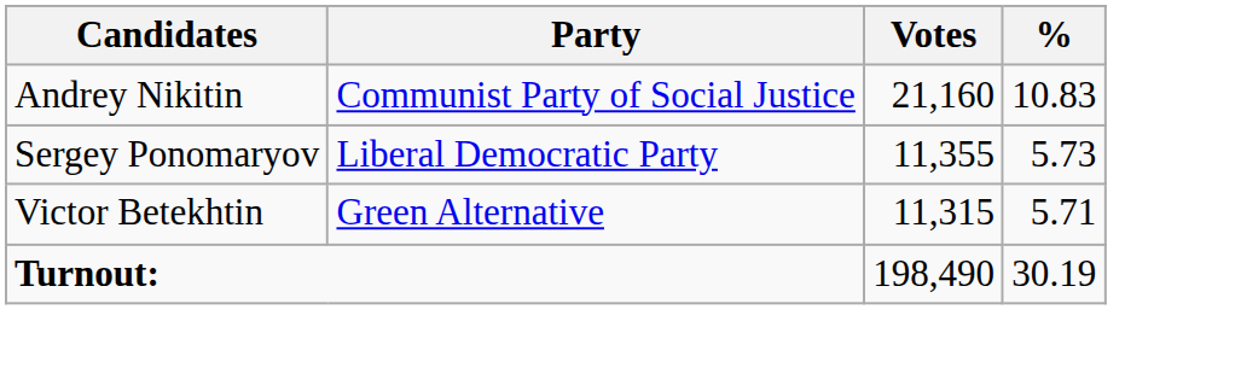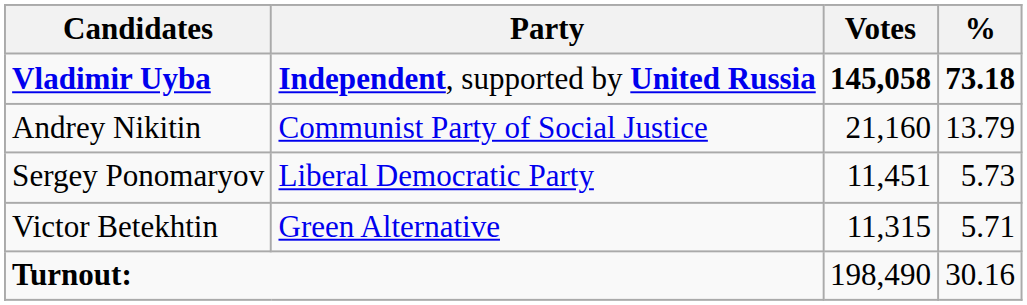 <table class="wikitable sortable">
 <tr>
 <th>Candidates</th>
 <th>Party</th>
 <th>Votes</th>
 <th>%</th>
 </tr>
 <tr>
+<td><strong><a href='#'>Vladimir Uyba</a></strong></td>
+<td><strong><a href='#'>Independent</a></strong>, supported by <strong><a href='#'>United Russia</a></strong></td>
+<td align=right><strong>145,058</strong></td>
+<td align=right><strong>73.18</strong></td>
+</tr>
+<tr>
 <td>Andrey Nikitin</td>
 <td><a href='#'>Communist Party of Social Justice</a></td>
 <td align=right>21,160</td>
-<td align=right>10.83</td>
+<td align=right>13.79</td>
 </tr>
 <tr>
 <td>Sergey Ponomaryov</td>
 <td><a href='#'>Liberal Democratic Party</a></td>
-<td align=right>11,355</td>
+<td align=right>11,451</td>
 <td align=right>5.73</td>
 </tr>
 <tr>
 <td>Victor Betekhtin</td>
 <td><a href='#'>Green Alternative</a></td>
 <td align=right>11,315</td>
 <td align=right>5.71</td>
 </tr>
 <tr>
 <td colspan="2"><strong>Turnout:</strong></td>
 <td>198,490</td>
-<td>30.19</td>
+<td>30.16</td>
 </tr>
 </table>
